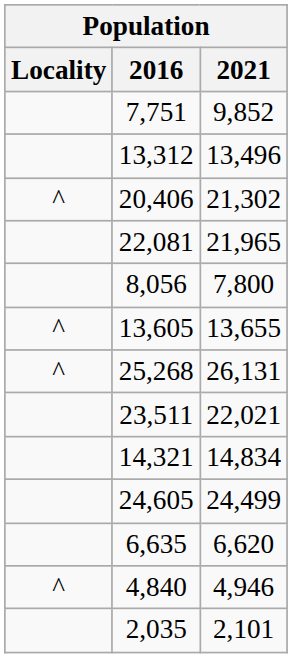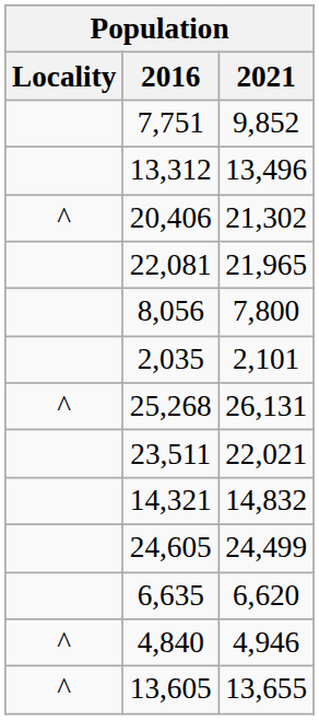 <table class="wikitable sortable" style="text-align:center;">
 <tr>
 <th colspan="3" style="text-align:center;  font-weight:bold">Population</th>
 </tr>
 <tr>
 <th style="text-align:center; background:  font-weight:bold">Locality</th>
 <th style="text-align:center; background:  font-weight:bold"><strong>2016</strong></th>
 <th style="text-align:center; background:  font-weight:bold"><strong>2021</strong></th>
 </tr>
 <tr>
 <td></td>
 <td>7,751</td>
 <td>9,852</td>
 </tr>
 <tr>
 <td></td>
 <td>13,312</td>
 <td>13,496</td>
 </tr>
 <tr>
 <td>^</td>
 <td>20,406</td>
 <td>21,302</td>
 </tr>
 <tr>
 <td></td>
 <td>22,081</td>
 <td>21,965</td>
 </tr>
 <tr>
 <td></td>
 <td>8,056</td>
 <td>7,800</td>
 </tr>
 <tr>
-<td>^</td>
-<td>13,605</td>
-<td>13,655</td>
+<td></td>
+<td>2,035</td>
+<td>2,101</td>
 </tr>
 <tr>
 <td>^</td>
 <td>25,268</td>
 <td>26,131</td>
 </tr>
 <tr>
 <td></td>
 <td>23,511</td>
 <td>22,021</td>
 </tr>
 <tr>
 <td></td>
 <td>14,321</td>
-<td>14,834</td>
+<td>14,832</td>
 </tr>
 <tr>
 <td></td>
 <td>24,605</td>
 <td>24,499</td>
 </tr>
 <tr>
 <td></td>
 <td>6,635</td>
 <td>6,620</td>
 </tr>
 <tr>
 <td>^</td>
 <td>4,840</td>
 <td>4,946</td>
 </tr>
 <tr>
-<td></td>
-<td>2,035</td>
-<td>2,101</td>
+<td>^</td>
+<td>13,605</td>
+<td>13,655</td>
 </tr>
 </table>
